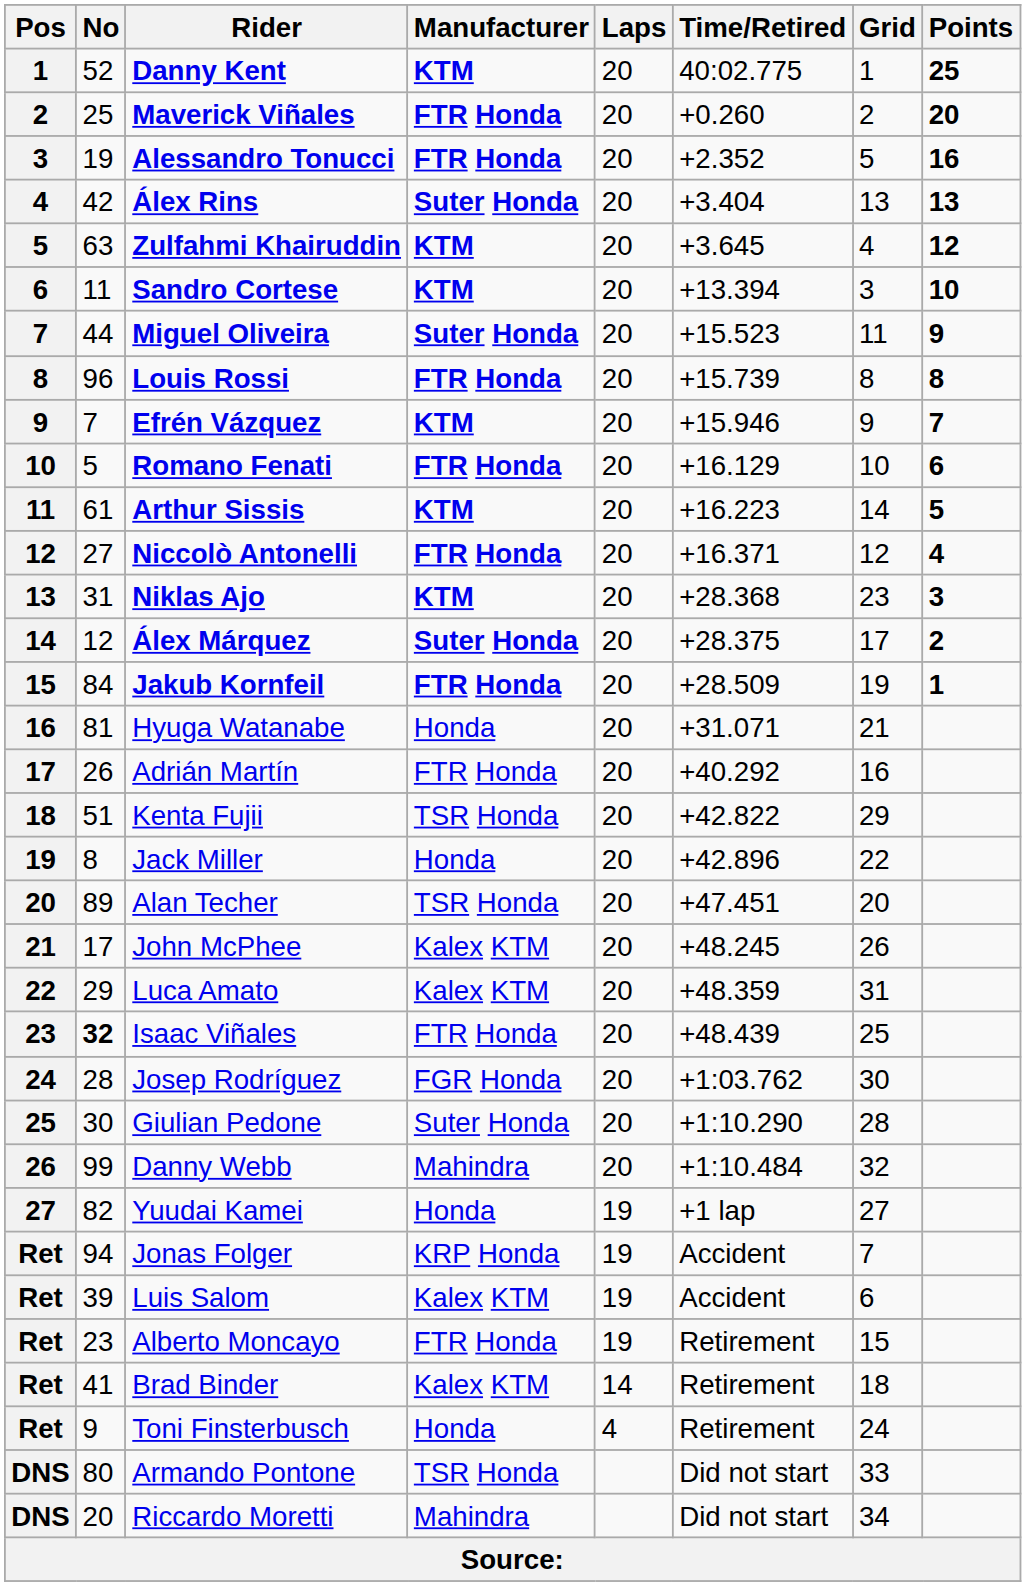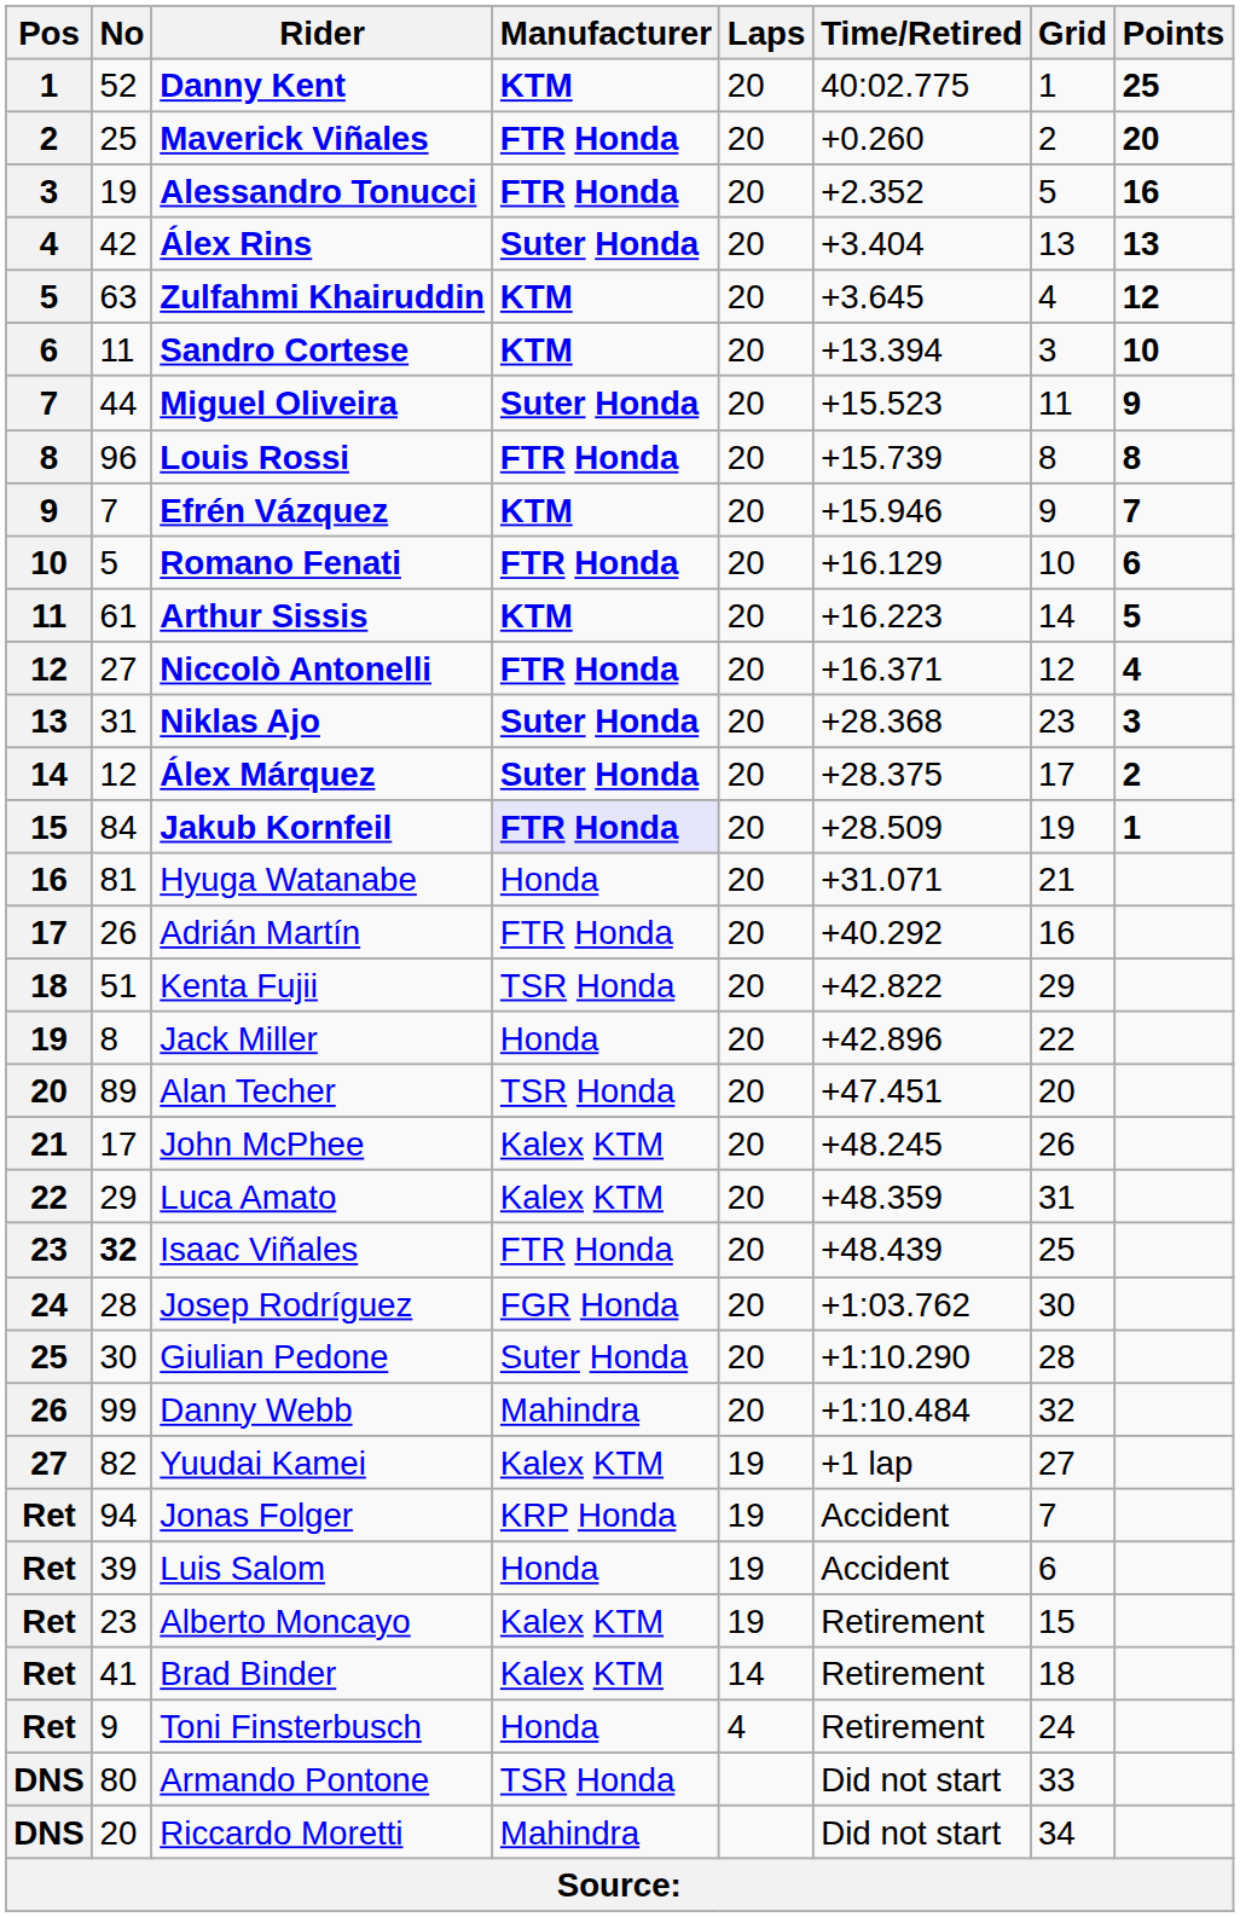 <table class="wikitable" style="font-size: 95%;">
 <tr>
 <th>Pos</th>
 <th>No</th>
 <th>Rider</th>
 <th>Manufacturer</th>
 <th>Laps</th>
 <th>Time/Retired</th>
 <th>Grid</th>
 <th>Points</th>
 </tr>
 <tr>
 <th>1</th>
 <td>52</td>
 <td> <strong><a href='#'>Danny Kent</a></strong></td>
 <td><strong><a href='#'>KTM</a></strong></td>
 <td>20</td>
 <td>40:02.775</td>
 <td>1</td>
 <td><strong>25</strong></td>
 </tr>
 <tr>
 <th>2</th>
 <td>25</td>
 <td> <strong><a href='#'>Maverick Viñales</a></strong></td>
 <td><strong><a href='#'>FTR</a> <a href='#'>Honda</a></strong></td>
 <td>20</td>
 <td>+0.260</td>
 <td>2</td>
 <td><strong>20</strong></td>
 </tr>
 <tr>
 <th>3</th>
 <td>19</td>
 <td> <strong><a href='#'>Alessandro Tonucci</a></strong></td>
 <td><strong><a href='#'>FTR</a> <a href='#'>Honda</a></strong></td>
 <td>20</td>
 <td>+2.352</td>
 <td>5</td>
 <td><strong>16</strong></td>
 </tr>
 <tr>
 <th>4</th>
 <td>42</td>
 <td> <strong><a href='#'>Álex Rins</a></strong></td>
 <td><strong><a href='#'>Suter</a> <a href='#'>Honda</a></strong></td>
 <td>20</td>
 <td>+3.404</td>
 <td>13</td>
 <td><strong>13</strong></td>
 </tr>
 <tr>
 <th>5</th>
 <td>63</td>
 <td> <strong><a href='#'>Zulfahmi Khairuddin</a></strong></td>
 <td><strong><a href='#'>KTM</a></strong></td>
 <td>20</td>
 <td>+3.645</td>
 <td>4</td>
 <td><strong>12</strong></td>
 </tr>
 <tr>
 <th>6</th>
 <td>11</td>
 <td> <strong><a href='#'>Sandro Cortese</a></strong></td>
 <td><strong><a href='#'>KTM</a></strong></td>
 <td>20</td>
 <td>+13.394</td>
 <td>3</td>
 <td><strong>10</strong></td>
 </tr>
 <tr>
 <th>7</th>
 <td>44</td>
 <td> <strong><a href='#'>Miguel Oliveira</a></strong></td>
 <td><strong><a href='#'>Suter</a> <a href='#'>Honda</a></strong></td>
 <td>20</td>
 <td>+15.523</td>
 <td>11</td>
 <td><strong>9</strong></td>
 </tr>
 <tr>
 <th>8</th>
 <td>96</td>
 <td> <strong><a href='#'>Louis Rossi</a></strong></td>
 <td><strong><a href='#'>FTR</a> <a href='#'>Honda</a></strong></td>
 <td>20</td>
 <td>+15.739</td>
 <td>8</td>
 <td><strong>8</strong></td>
 </tr>
 <tr>
 <th>9</th>
 <td>7</td>
 <td> <strong><a href='#'>Efrén Vázquez</a></strong></td>
 <td><strong><a href='#'>KTM</a></strong></td>
 <td>20</td>
 <td>+15.946</td>
 <td>9</td>
 <td><strong>7</strong></td>
 </tr>
 <tr>
 <th>10</th>
 <td>5</td>
 <td> <strong><a href='#'>Romano Fenati</a></strong></td>
 <td><strong><a href='#'>FTR</a> <a href='#'>Honda</a></strong></td>
 <td>20</td>
 <td>+16.129</td>
 <td>10</td>
 <td><strong>6</strong></td>
 </tr>
 <tr>
 <th>11</th>
 <td>61</td>
 <td> <strong><a href='#'>Arthur Sissis</a></strong></td>
 <td><strong><a href='#'>KTM</a></strong></td>
 <td>20</td>
 <td>+16.223</td>
 <td>14</td>
 <td><strong>5</strong></td>
 </tr>
 <tr>
 <th>12</th>
 <td>27</td>
 <td> <strong><a href='#'>Niccolò Antonelli</a></strong></td>
 <td><strong><a href='#'>FTR</a> <a href='#'>Honda</a></strong></td>
 <td>20</td>
 <td>+16.371</td>
 <td>12</td>
 <td><strong>4</strong></td>
 </tr>
 <tr>
 <th>13</th>
 <td>31</td>
 <td> <strong><a href='#'>Niklas Ajo</a></strong></td>
-<td><strong><a href='#'>KTM</a></strong></td>
+<td><strong><a href='#'>Suter</a> <a href='#'>Honda</a></strong></td>
 <td>20</td>
 <td>+28.368</td>
 <td>23</td>
 <td><strong>3</strong></td>
 </tr>
 <tr>
 <th>14</th>
 <td>12</td>
 <td> <strong><a href='#'>Álex Márquez</a></strong></td>
 <td><strong><a href='#'>Suter</a> <a href='#'>Honda</a></strong></td>
 <td>20</td>
 <td>+28.375</td>
 <td>17</td>
 <td><strong>2</strong></td>
 </tr>
 <tr>
 <th>15</th>
 <td>84</td>
 <td> <strong><a href='#'>Jakub Kornfeil</a></strong></td>
-<td><strong><a href='#'>FTR</a> <a href='#'>Honda</a></strong></td>
+<td style="background: lavender;"><strong><a href='#'>FTR</a> <a href='#'>Honda</a></strong></td>
 <td>20</td>
 <td>+28.509</td>
 <td>19</td>
 <td><strong>1</strong></td>
 </tr>
 <tr>
 <th>16</th>
 <td>81</td>
 <td> <a href='#'>Hyuga Watanabe</a></td>
 <td><a href='#'>Honda</a></td>
 <td>20</td>
 <td>+31.071</td>
 <td>21</td>
 <td></td>
 </tr>
 <tr>
 <th>17</th>
 <td>26</td>
 <td> <a href='#'>Adrián Martín</a></td>
 <td><a href='#'>FTR</a> <a href='#'>Honda</a></td>
 <td>20</td>
 <td>+40.292</td>
 <td>16</td>
 <td></td>
 </tr>
 <tr>
 <th>18</th>
 <td>51</td>
 <td> <a href='#'>Kenta Fujii</a></td>
 <td><a href='#'>TSR</a> <a href='#'>Honda</a></td>
 <td>20</td>
 <td>+42.822</td>
 <td>29</td>
 <td></td>
 </tr>
 <tr>
 <th>19</th>
 <td>8</td>
 <td> <a href='#'>Jack Miller</a></td>
 <td><a href='#'>Honda</a></td>
 <td>20</td>
 <td>+42.896</td>
 <td>22</td>
 <td></td>
 </tr>
 <tr>
 <th>20</th>
 <td>89</td>
 <td> <a href='#'>Alan Techer</a></td>
 <td><a href='#'>TSR</a> <a href='#'>Honda</a></td>
 <td>20</td>
 <td>+47.451</td>
 <td>20</td>
 <td></td>
 </tr>
 <tr>
 <th>21</th>
 <td>17</td>
 <td> <a href='#'>John McPhee</a></td>
 <td><a href='#'>Kalex</a> <a href='#'>KTM</a></td>
 <td>20</td>
 <td>+48.245</td>
 <td>26</td>
 <td></td>
 </tr>
 <tr>
 <th>22</th>
 <td>29</td>
 <td> <a href='#'>Luca Amato</a></td>
 <td><a href='#'>Kalex</a> <a href='#'>KTM</a></td>
 <td>20</td>
 <td>+48.359</td>
 <td>31</td>
 <td></td>
 </tr>
 <tr>
 <th>23</th>
 <td><strong>32</strong></td>
 <td> <a href='#'>Isaac Viñales</a></td>
 <td><a href='#'>FTR</a> <a href='#'>Honda</a></td>
 <td>20</td>
 <td>+48.439</td>
 <td>25</td>
 <td></td>
 </tr>
 <tr>
 <th>24</th>
 <td>28</td>
 <td> <a href='#'>Josep Rodríguez</a></td>
 <td><a href='#'>FGR</a> <a href='#'>Honda</a></td>
 <td>20</td>
 <td>+1:03.762</td>
 <td>30</td>
 <td></td>
 </tr>
 <tr>
 <th>25</th>
 <td>30</td>
 <td> <a href='#'>Giulian Pedone</a></td>
 <td><a href='#'>Suter</a> <a href='#'>Honda</a></td>
 <td>20</td>
 <td>+1:10.290</td>
 <td>28</td>
 <td></td>
 </tr>
 <tr>
 <th>26</th>
 <td>99</td>
 <td> <a href='#'>Danny Webb</a></td>
 <td><a href='#'>Mahindra</a></td>
 <td>20</td>
 <td>+1:10.484</td>
 <td>32</td>
 <td></td>
 </tr>
 <tr>
 <th>27</th>
 <td>82</td>
 <td> <a href='#'>Yuudai Kamei</a></td>
-<td><a href='#'>Honda</a></td>
+<td><a href='#'>Kalex</a> <a href='#'>KTM</a></td>
 <td>19</td>
 <td>+1 lap</td>
 <td>27</td>
 <td></td>
 </tr>
 <tr>
 <th>Ret</th>
 <td>94</td>
 <td> <a href='#'>Jonas Folger</a></td>
 <td><a href='#'>KRP</a> <a href='#'>Honda</a></td>
 <td>19</td>
 <td>Accident</td>
 <td>7</td>
 <td></td>
 </tr>
 <tr>
 <th>Ret</th>
 <td>39</td>
 <td> <a href='#'>Luis Salom</a></td>
-<td><a href='#'>Kalex</a> <a href='#'>KTM</a></td>
+<td><a href='#'>Honda</a></td>
 <td>19</td>
 <td>Accident</td>
 <td>6</td>
 <td></td>
 </tr>
 <tr>
 <th>Ret</th>
 <td>23</td>
 <td> <a href='#'>Alberto Moncayo</a></td>
-<td><a href='#'>FTR</a> <a href='#'>Honda</a></td>
+<td><a href='#'>Kalex</a> <a href='#'>KTM</a></td>
 <td>19</td>
 <td>Retirement</td>
 <td>15</td>
 <td></td>
 </tr>
 <tr>
 <th>Ret</th>
 <td>41</td>
 <td> <a href='#'>Brad Binder</a></td>
 <td><a href='#'>Kalex</a> <a href='#'>KTM</a></td>
 <td>14</td>
 <td>Retirement</td>
 <td>18</td>
 <td></td>
 </tr>
 <tr>
 <th>Ret</th>
 <td>9</td>
 <td> <a href='#'>Toni Finsterbusch</a></td>
 <td><a href='#'>Honda</a></td>
 <td>4</td>
 <td>Retirement</td>
 <td>24</td>
 <td></td>
 </tr>
 <tr>
 <th>DNS</th>
 <td>80</td>
 <td> <a href='#'>Armando Pontone</a></td>
 <td><a href='#'>TSR</a> <a href='#'>Honda</a></td>
 <td></td>
 <td>Did not start</td>
 <td>33</td>
 <td></td>
 </tr>
 <tr>
 <th>DNS</th>
 <td>20</td>
 <td> <a href='#'>Riccardo Moretti</a></td>
 <td><a href='#'>Mahindra</a></td>
 <td></td>
 <td>Did not start</td>
 <td>34</td>
 <td></td>
 </tr>
 <tr>
 <th colspan=8>Source:</th>
 </tr>
 </table>
